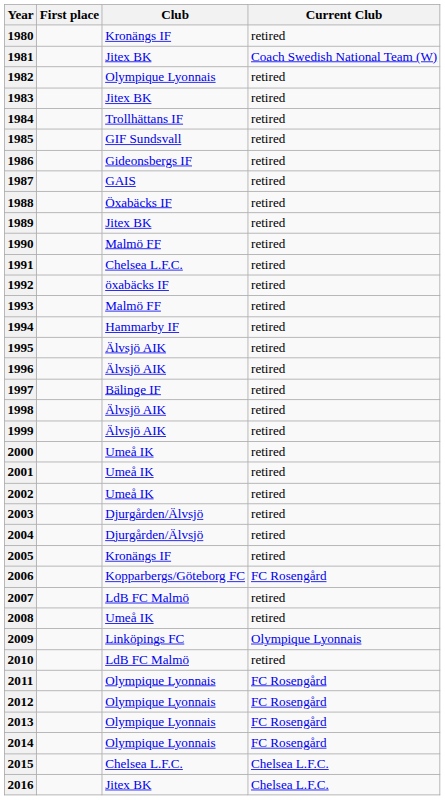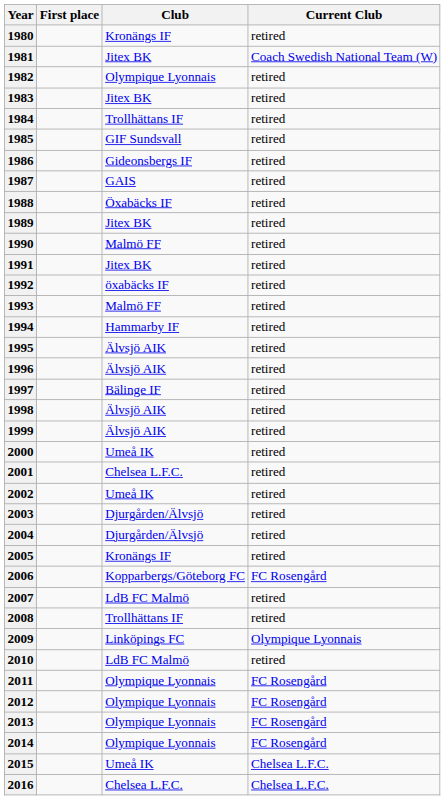 <table class="wikitable plainrowheaders sortable">
 <tr>
 <th scope=col>Year</th>
 <th scope=col>First place</th>
 <th scope=col>Club</th>
 <th scope=col>Current Club</th>
 </tr>
 <tr>
 <th scope=row style=text-align:center>1980</th>
 <td></td>
 <td> <a href='#'>Kronängs IF</a></td>
 <td> retired</td>
 </tr>
 <tr>
 <th scope=row style=text-align:center>1981</th>
 <td></td>
 <td> <a href='#'>Jitex BK</a></td>
 <td> <a href='#'>Coach Swedish National Team (W)</a></td>
 </tr>
 <tr>
 <th scope=row style=text-align:center>1982</th>
 <td></td>
 <td> <a href='#'>Olympique Lyonnais</a></td>
 <td> retired</td>
 </tr>
 <tr>
 <th scope=row style=text-align:center>1983</th>
 <td></td>
 <td> <a href='#'>Jitex BK</a></td>
 <td> retired</td>
 </tr>
 <tr>
 <th scope=row style=text-align:center>1984</th>
 <td></td>
 <td> <a href='#'>Trollhättans IF</a></td>
 <td> retired</td>
 </tr>
 <tr>
 <th scope=row style=text-align:center>1985</th>
 <td></td>
 <td> <a href='#'>GIF Sundsvall</a></td>
 <td> retired</td>
 </tr>
 <tr>
 <th scope=row style=text-align:center>1986</th>
 <td></td>
 <td> <a href='#'>Gideonsbergs IF</a></td>
 <td> retired</td>
 </tr>
 <tr>
 <th scope=row style=text-align:center>1987</th>
 <td></td>
 <td> <a href='#'>GAIS</a></td>
 <td> retired</td>
 </tr>
 <tr>
 <th scope=row style=text-align:center>1988</th>
 <td></td>
 <td> <a href='#'>Öxabäcks IF</a></td>
 <td> retired</td>
 </tr>
 <tr>
 <th scope=row style=text-align:center>1989</th>
 <td></td>
 <td> <a href='#'>Jitex BK</a></td>
 <td> retired</td>
 </tr>
 <tr>
 <th scope=row style=text-align:center>1990</th>
 <td></td>
 <td> <a href='#'>Malmö FF</a></td>
 <td> retired</td>
 </tr>
 <tr>
 <th scope=row style=text-align:center>1991</th>
 <td></td>
-<td> <a href='#'>Chelsea L.F.C.</a></td>
+<td> <a href='#'>Jitex BK</a></td>
 <td> retired</td>
 </tr>
 <tr>
 <th scope=row style=text-align:center>1992</th>
 <td></td>
 <td> <a href='#'>öxabäcks IF</a></td>
 <td> retired</td>
 </tr>
 <tr>
 <th scope=row style=text-align:center>1993</th>
 <td></td>
 <td> <a href='#'>Malmö FF</a></td>
 <td> retired</td>
 </tr>
 <tr>
 <th scope=row style=text-align:center>1994</th>
 <td></td>
 <td> <a href='#'>Hammarby IF</a></td>
 <td> retired</td>
 </tr>
 <tr>
 <th scope=row style=text-align:center>1995</th>
 <td></td>
 <td> <a href='#'>Älvsjö AIK</a></td>
 <td> retired</td>
 </tr>
 <tr>
 <th scope=row style=text-align:center>1996</th>
 <td></td>
 <td> <a href='#'>Älvsjö AIK</a></td>
 <td> retired</td>
 </tr>
 <tr>
 <th scope=row style=text-align:center>1997</th>
 <td></td>
 <td> <a href='#'>Bälinge IF</a></td>
 <td> retired</td>
 </tr>
 <tr>
 <th scope=row style=text-align:center>1998</th>
 <td></td>
 <td> <a href='#'>Älvsjö AIK</a></td>
 <td> retired</td>
 </tr>
 <tr>
 <th scope=row style=text-align:center>1999</th>
 <td></td>
 <td> <a href='#'>Älvsjö AIK</a></td>
 <td> retired</td>
 </tr>
 <tr>
 <th scope=row style=text-align:center>2000</th>
 <td></td>
 <td> <a href='#'>Umeå IK</a></td>
 <td> retired</td>
 </tr>
 <tr>
 <th scope=row style=text-align:center>2001</th>
 <td></td>
-<td> <a href='#'>Umeå IK</a></td>
+<td> <a href='#'>Chelsea L.F.C.</a></td>
 <td> retired</td>
 </tr>
 <tr>
 <th scope=row style=text-align:center>2002</th>
 <td></td>
 <td> <a href='#'>Umeå IK</a></td>
 <td> retired</td>
 </tr>
 <tr>
 <th scope=row style=text-align:center>2003</th>
 <td></td>
 <td> <a href='#'>Djurgården/Älvsjö</a></td>
 <td> retired</td>
 </tr>
 <tr>
 <th scope=row style=text-align:center>2004</th>
 <td></td>
 <td> <a href='#'>Djurgården/Älvsjö</a></td>
 <td> retired</td>
 </tr>
 <tr>
 <th scope=row style=text-align:center>2005</th>
 <td></td>
 <td> <a href='#'>Kronängs IF</a></td>
 <td> retired</td>
 </tr>
 <tr>
 <th scope=row style=text-align:center>2006</th>
 <td></td>
 <td> <a href='#'>Kopparbergs/Göteborg FC</a></td>
 <td> <a href='#'>FC Rosengård</a></td>
 </tr>
 <tr>
 <th scope=row style=text-align:center>2007</th>
 <td></td>
 <td> <a href='#'>LdB FC Malmö</a></td>
 <td> retired</td>
 </tr>
 <tr>
 <th scope=row style=text-align:center>2008</th>
 <td></td>
-<td> <a href='#'>Umeå IK</a></td>
+<td> <a href='#'>Trollhättans IF</a></td>
 <td> retired</td>
 </tr>
 <tr>
 <th scope=row style=text-align:center>2009</th>
 <td></td>
 <td> <a href='#'>Linköpings FC</a></td>
 <td> <a href='#'>Olympique Lyonnais</a></td>
 </tr>
 <tr>
 <th scope=row style=text-align:center>2010</th>
 <td></td>
 <td> <a href='#'>LdB FC Malmö</a></td>
 <td> retired</td>
 </tr>
 <tr>
 <th scope=row style=text-align:center>2011</th>
 <td></td>
 <td> <a href='#'>Olympique Lyonnais</a></td>
 <td> <a href='#'>FC Rosengård</a></td>
 </tr>
 <tr>
 <th scope=row style=text-align:center>2012</th>
 <td></td>
 <td> <a href='#'>Olympique Lyonnais</a></td>
 <td> <a href='#'>FC Rosengård</a></td>
 </tr>
 <tr>
 <th scope=row style=text-align:center>2013</th>
 <td></td>
 <td> <a href='#'>Olympique Lyonnais</a></td>
 <td> <a href='#'>FC Rosengård</a></td>
 </tr>
 <tr>
 <th scope=row style=text-align:center>2014</th>
 <td></td>
 <td> <a href='#'>Olympique Lyonnais</a></td>
 <td> <a href='#'>FC Rosengård</a></td>
 </tr>
 <tr>
 <th scope=row style=text-align:center>2015</th>
 <td></td>
-<td> <a href='#'>Chelsea L.F.C.</a></td>
+<td> <a href='#'>Umeå IK</a></td>
 <td> <a href='#'>Chelsea L.F.C.</a></td>
 </tr>
 <tr>
 <th scope=row style=text-align:center>2016</th>
 <td></td>
-<td> <a href='#'>Jitex BK</a></td>
+<td> <a href='#'>Chelsea L.F.C.</a></td>
 <td> <a href='#'>Chelsea L.F.C.</a></td>
 </tr>
 </table>
